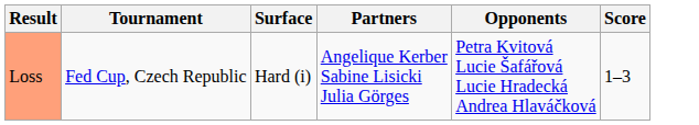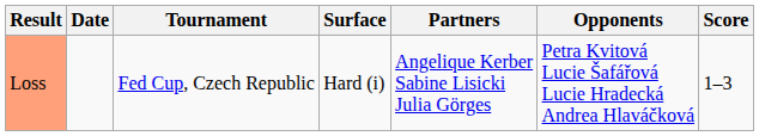 <table class="sortable wikitable nowrap">
 <tr>
 <th>Result</th>
+<th>Date</th>
 <th>Tournament</th>
 <th>Surface</th>
 <th>Partners</th>
 <th>Opponents</th>
 <th class=unsortable>Score</th>
 </tr>
 <tr>
 <td bgcolor=FFA07A>Loss</td>
+<td><a href='#'></a></td>
 <td><a href='#'>Fed Cup</a>, Czech Republic</td>
 <td>Hard (i)</td>
 <td> <a href='#'>Angelique Kerber</a><br> <a href='#'>Sabine Lisicki</a><br> <a href='#'>Julia Görges</a></td>
 <td> <a href='#'>Petra Kvitová</a><br> <a href='#'>Lucie Šafářová</a><br> <a href='#'>Lucie Hradecká</a><br> <a href='#'>Andrea Hlaváčková</a></td>
 <td>1–3</td>
 </tr>
 </table>
